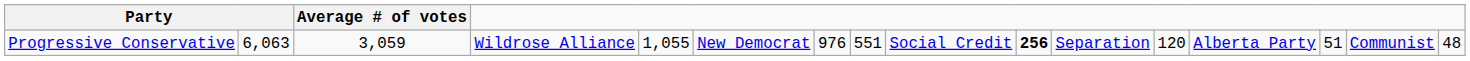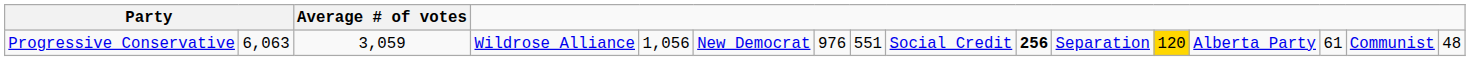 <table class="wikitable">
 <tr>
 <th colspan=2>Party</th>
 <th>Average # of votes</th>
 </tr>
 <tr>
 <td><a href='#'>Progressive Conservative</a></td>
 <td align=center>6,063<br></td>
 <td align=center>3,059<br></td>
 <td><a href='#'>Wildrose Alliance</a></td>
-<td align=center>1,055<br></td>
+<td align=center>1,056<br></td>
 <td><a href='#'>New Democrat</a></td>
 <td align=center>976<br></td>
 <td align=center>551<br></td>
 <td><a href='#'>Social Credit</a></td>
 <td align=center><strong>256<br></strong></td>
 <td><a href='#'>Separation</a></td>
-<td align=center>120<br></td>
+<td align=center style="background: gold;">120<br></td>
 <td><a href='#'>Alberta Party</a></td>
-<td align=center>51<br></td>
+<td align=center>61<br></td>
 <td><a href='#'>Communist</a></td>
 <td align=center>48</td>
 </tr>
 </table>
